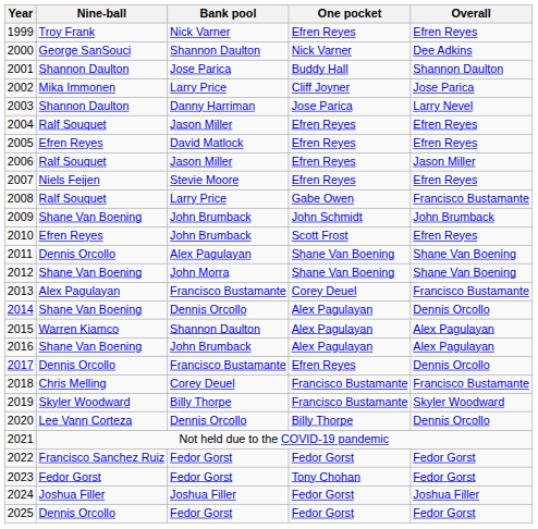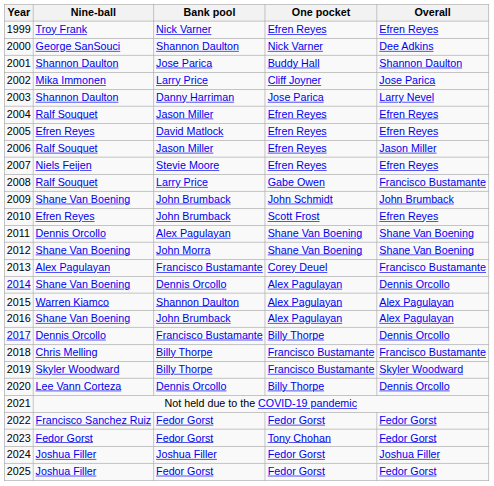 <table class="wikitable">
 <tr>
 <th>Year</th>
 <th>Nine-ball</th>
 <th>Bank pool</th>
 <th>One pocket</th>
 <th>Overall</th>
 </tr>
 <tr>
 <td>1999</td>
 <td> <a href='#'>Troy Frank</a></td>
 <td> <a href='#'>Nick Varner</a></td>
 <td> <a href='#'>Efren Reyes</a></td>
 <td> <a href='#'>Efren Reyes</a></td>
 </tr>
 <tr>
 <td>2000</td>
 <td> <a href='#'>George SanSouci</a></td>
 <td> <a href='#'>Shannon Daulton</a></td>
 <td> <a href='#'>Nick Varner</a></td>
 <td> <a href='#'>Dee Adkins</a></td>
 </tr>
 <tr>
 <td>2001</td>
 <td> <a href='#'>Shannon Daulton</a></td>
 <td> <a href='#'>Jose Parica</a></td>
 <td> <a href='#'>Buddy Hall</a></td>
 <td> <a href='#'>Shannon Daulton</a></td>
 </tr>
 <tr>
 <td>2002</td>
 <td> <a href='#'>Mika Immonen</a></td>
 <td> <a href='#'>Larry Price</a></td>
 <td> <a href='#'>Cliff Joyner</a></td>
 <td> <a href='#'>Jose Parica</a></td>
 </tr>
 <tr>
 <td>2003</td>
 <td> <a href='#'>Shannon Daulton</a> </td>
 <td> <a href='#'>Danny Harriman</a></td>
 <td> <a href='#'>Jose Parica</a></td>
 <td> <a href='#'>Larry Nevel</a></td>
 </tr>
 <tr>
 <td>2004</td>
 <td> <a href='#'>Ralf Souquet</a></td>
 <td> <a href='#'>Jason Miller</a></td>
 <td> <a href='#'>Efren Reyes</a> </td>
 <td> <a href='#'>Efren Reyes</a> </td>
 </tr>
 <tr>
 <td>2005</td>
 <td> <a href='#'>Efren Reyes</a></td>
 <td> <a href='#'>David Matlock</a></td>
 <td> <a href='#'>Efren Reyes</a> </td>
 <td> <a href='#'>Efren Reyes</a> </td>
 </tr>
 <tr>
 <td>2006</td>
 <td> <a href='#'>Ralf Souquet</a> </td>
 <td> <a href='#'>Jason Miller</a> </td>
 <td> <a href='#'>Efren Reyes</a> </td>
 <td> <a href='#'>Jason Miller</a></td>
 </tr>
 <tr>
 <td>2007</td>
 <td> <a href='#'>Niels Feijen</a></td>
 <td> <a href='#'>Stevie Moore</a></td>
 <td> <a href='#'>Efren Reyes</a> </td>
 <td> <a href='#'>Efren Reyes</a> </td>
 </tr>
 <tr>
 <td>2008</td>
 <td> <a href='#'>Ralf Souquet</a> </td>
 <td> <a href='#'>Larry Price</a> </td>
 <td> <a href='#'>Gabe Owen</a></td>
 <td> <a href='#'>Francisco Bustamante</a></td>
 </tr>
 <tr>
 <td>2009</td>
 <td> <a href='#'>Shane Van Boening</a></td>
 <td> <a href='#'>John Brumback</a></td>
 <td> <a href='#'>John Schmidt</a></td>
 <td> <a href='#'>John Brumback</a></td>
 </tr>
 <tr>
 <td>2010</td>
 <td> <a href='#'>Efren Reyes</a> </td>
 <td> <a href='#'>John Brumback</a> </td>
 <td> <a href='#'>Scott Frost</a></td>
 <td> <a href='#'>Efren Reyes</a> </td>
 </tr>
 <tr>
 <td>2011</td>
 <td> <a href='#'>Dennis Orcollo</a></td>
 <td> <a href='#'>Alex Pagulayan</a></td>
 <td> <a href='#'>Shane Van Boening</a></td>
 <td> <a href='#'>Shane Van Boening</a></td>
 </tr>
 <tr>
 <td>2012</td>
 <td> <a href='#'>Shane Van Boening</a> </td>
 <td> <a href='#'>John Morra</a></td>
 <td> <a href='#'>Shane Van Boening</a> </td>
 <td> <a href='#'>Shane Van Boening</a> </td>
 </tr>
 <tr>
 <td>2013</td>
 <td> <a href='#'>Alex Pagulayan</a></td>
 <td> <a href='#'>Francisco Bustamante</a></td>
 <td> <a href='#'>Corey Deuel</a></td>
 <td> <a href='#'>Francisco Bustamante</a> </td>
 </tr>
 <tr>
 <td><a href='#'>2014</a></td>
 <td> <a href='#'>Shane Van Boening</a> </td>
 <td> <a href='#'>Dennis Orcollo</a></td>
 <td> <a href='#'>Alex Pagulayan</a> </td>
 <td> <a href='#'>Dennis Orcollo</a></td>
 </tr>
 <tr>
 <td>2015</td>
 <td> <a href='#'>Warren Kiamco</a></td>
 <td> <a href='#'>Shannon Daulton</a> </td>
 <td> <a href='#'>Alex Pagulayan</a></td>
 <td> <a href='#'>Alex Pagulayan</a></td>
 </tr>
 <tr>
 <td>2016</td>
 <td> <a href='#'>Shane Van Boening</a> </td>
 <td> <a href='#'>John Brumback</a> </td>
 <td> <a href='#'>Alex Pagulayan</a> </td>
 <td> <a href='#'>Alex Pagulayan</a> </td>
 </tr>
 <tr>
 <td><a href='#'>2017</a></td>
 <td> <a href='#'>Dennis Orcollo</a> </td>
 <td> <a href='#'>Francisco Bustamante</a> </td>
-<td> <a href='#'>Efren Reyes</a> </td>
+<td> <a href='#'>Billy Thorpe</a></td>
 <td> <a href='#'>Dennis Orcollo</a> </td>
 </tr>
 <tr>
 <td>2018</td>
 <td> <a href='#'>Chris Melling</a></td>
-<td> <a href='#'>Corey Deuel</a></td>
+<td> <a href='#'>Billy Thorpe</a></td>
 <td> <a href='#'>Francisco Bustamante</a></td>
 <td> <a href='#'>Francisco Bustamante</a> </td>
 </tr>
 <tr>
 <td>2019</td>
 <td> <a href='#'>Skyler Woodward</a></td>
 <td> <a href='#'>Billy Thorpe</a></td>
 <td> <a href='#'>Francisco Bustamante</a> </td>
 <td> <a href='#'>Skyler Woodward</a></td>
 </tr>
 <tr>
 <td>2020</td>
 <td> <a href='#'>Lee Vann Corteza</a></td>
 <td> <a href='#'>Dennis Orcollo</a> </td>
 <td> <a href='#'>Billy Thorpe</a> </td>
 <td> <a href='#'>Dennis Orcollo</a> </td>
 </tr>
 <tr>
 <td>2021</td>
 <td colspan="7" align="center">Not held due to the <a href='#'>COVID-19 pandemic</a></td>
 </tr>
 <tr>
 <td>2022</td>
 <td> <a href='#'>Francisco Sanchez Ruiz</a></td>
 <td> <a href='#'>Fedor Gorst</a></td>
 <td> <a href='#'>Fedor Gorst</a></td>
 <td> <a href='#'>Fedor Gorst</a></td>
 </tr>
 <tr>
 <td>2023</td>
 <td> <a href='#'>Fedor Gorst</a></td>
 <td> <a href='#'>Fedor Gorst</a> </td>
 <td> <a href='#'>Tony Chohan</a></td>
 <td> <a href='#'>Fedor Gorst</a> </td>
 </tr>
 <tr>
 <td>2024</td>
 <td> <a href='#'>Joshua Filler</a></td>
 <td> <a href='#'>Joshua Filler</a></td>
 <td> <a href='#'>Fedor Gorst</a> </td>
 <td> <a href='#'>Joshua Filler</a></td>
 </tr>
 <tr>
 <td>2025</td>
-<td> <a href='#'>Dennis Orcollo</a> </td>
+<td> <a href='#'>Joshua Filler</a> </td>
 <td> <a href='#'>Fedor Gorst</a> </td>
 <td> <a href='#'>Fedor Gorst</a> </td>
 <td> <a href='#'>Fedor Gorst</a> </td>
 </tr>
 </table>
